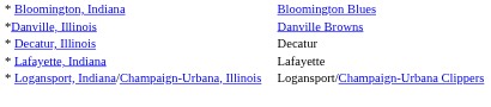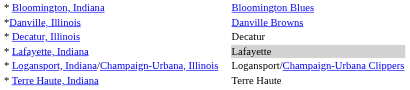 <table>
 <tr>
 <td>* <a href='#'>Bloomington, Indiana</a></td>
 <td><a href='#'>Bloomington Blues</a></td>
 </tr>
 <tr>
 <td>*<a href='#'>Danville, Illinois</a></td>
 <td><a href='#'>Danville Browns</a></td>
 </tr>
 <tr>
 <td>* <a href='#'>Decatur, Illinois</a></td>
 <td>Decatur</td>
 </tr>
 <tr>
 <td>* <a href='#'>Lafayette, Indiana</a></td>
-<td>Lafayette</td>
+<td style="background: lightgrey;">Lafayette</td>
 </tr>
 <tr>
 <td>* <a href='#'>Logansport, Indiana</a>/<a href='#'>Champaign-Urbana, Illinois</a>    </td>
 <td>Logansport/<a href='#'>Champaign-Urbana Clippers</a></td>
 </tr>
 <tr>
+<td>* <a href='#'>Terre Haute, Indiana</a></td>
+<td>Terre Haute</td>
+</tr>
+<tr>
 </tr>
 </table>
